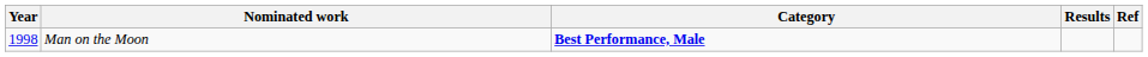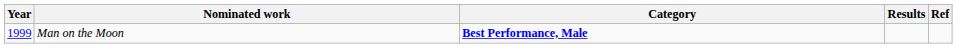 <table class="wikitable">
 <tr>
 <th scope="col" style="width:1em;">Year</th>
 <th scope="col" style="width:35em;">Nominated work</th>
 <th scope="col" style="width:35em;">Category</th>
 <th scope="col" style="width:1em;">Results</th>
 <th scope="col" style="width:1em;">Ref</th>
 </tr>
 <tr>
-<td><a href='#'>1998</a></td>
+<td><a href='#'>1999</a></td>
 <td><em>Man on the Moon</em></td>
 <td><strong><a href='#'>Best Performance, Male</a></strong></td>
 <td></td>
 <td></td>
 </tr>
 </table>
